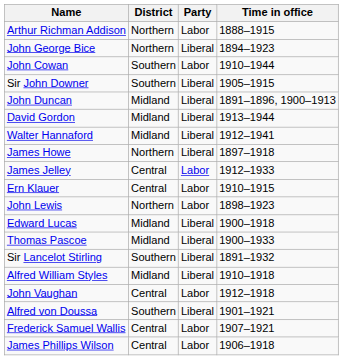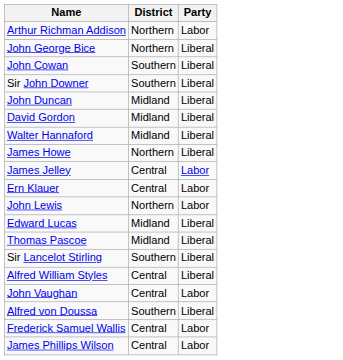 <table class="wikitable sortable">
 <tr>
 <th>Name</th>
 <th>District</th>
 <th>Party</th>
-<th>Time in office</th>
 </tr>
 <tr>
 <td><a href='#'>Arthur Richman Addison</a></td>
 <td>Northern</td>
 <td>Labor</td>
-<td>1888–1915</td>
 </tr>
 <tr>
 <td><a href='#'>John George Bice</a></td>
 <td>Northern</td>
 <td>Liberal</td>
-<td>1894–1923</td>
 </tr>
 <tr>
 <td><a href='#'>John Cowan</a></td>
 <td>Southern</td>
-<td>Labor</td>
-<td>1910–1944</td>
+<td>Liberal</td>
 </tr>
 <tr>
 <td>Sir <a href='#'>John Downer</a></td>
 <td>Southern</td>
 <td>Liberal</td>
-<td>1905–1915</td>
 </tr>
 <tr>
 <td><a href='#'>John Duncan</a> </td>
 <td>Midland</td>
 <td>Liberal</td>
-<td>1891–1896, 1900–1913</td>
 </tr>
 <tr>
 <td><a href='#'>David Gordon</a> </td>
 <td>Midland</td>
 <td>Liberal</td>
-<td>1913–1944</td>
 </tr>
 <tr>
 <td><a href='#'>Walter Hannaford</a></td>
 <td>Midland</td>
 <td>Liberal</td>
-<td>1912–1941</td>
 </tr>
 <tr>
 <td><a href='#'>James Howe</a></td>
 <td>Northern</td>
 <td>Liberal</td>
-<td>1897–1918</td>
 </tr>
 <tr>
 <td><a href='#'>James Jelley</a></td>
 <td>Central</td>
 <td><a href='#'>Labor</a></td>
-<td>1912–1933</td>
 </tr>
 <tr>
 <td><a href='#'>Ern Klauer</a></td>
 <td>Central</td>
 <td>Labor</td>
-<td>1910–1915</td>
 </tr>
 <tr>
 <td><a href='#'>John Lewis</a></td>
 <td>Northern</td>
 <td>Labor</td>
-<td>1898–1923</td>
 </tr>
 <tr>
 <td><a href='#'>Edward Lucas</a></td>
 <td>Midland</td>
 <td>Liberal</td>
-<td>1900–1918</td>
 </tr>
 <tr>
 <td><a href='#'>Thomas Pascoe</a></td>
 <td>Midland</td>
 <td>Liberal</td>
-<td>1900–1933</td>
 </tr>
 <tr>
 <td>Sir <a href='#'>Lancelot Stirling</a></td>
 <td>Southern</td>
 <td>Liberal</td>
-<td>1891–1932</td>
 </tr>
 <tr>
 <td><a href='#'>Alfred William Styles</a></td>
-<td>Midland</td>
+<td>Central</td>
 <td>Liberal</td>
-<td>1910–1918</td>
 </tr>
 <tr>
 <td><a href='#'>John Vaughan</a></td>
 <td>Central</td>
 <td>Labor</td>
-<td>1912–1918</td>
 </tr>
 <tr>
 <td><a href='#'>Alfred von Doussa</a></td>
 <td>Southern</td>
 <td>Liberal</td>
-<td>1901–1921</td>
 </tr>
 <tr>
 <td><a href='#'>Frederick Samuel Wallis</a></td>
 <td>Central</td>
 <td>Labor</td>
-<td>1907–1921</td>
 </tr>
 <tr>
 <td><a href='#'>James Phillips Wilson</a></td>
 <td>Central</td>
 <td>Labor</td>
-<td>1906–1918</td>
 </tr>
 </table>
